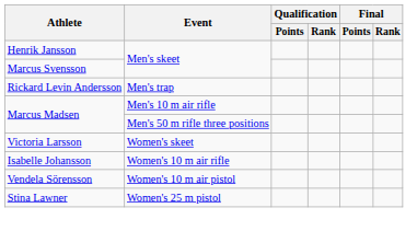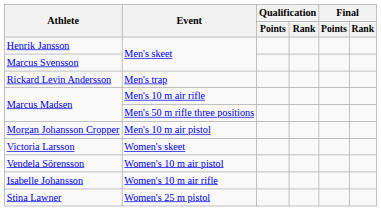 <table class="wikitable" style="font-size:90%">
 <tr>
 <th rowspan="2">Athlete</th>
 <th rowspan="2">Event</th>
 <th colspan=2>Qualification</th>
 <th colspan=2>Final</th>
 </tr>
 <tr style="font-size:95%">
 <th>Points</th>
 <th>Rank</th>
 <th>Points</th>
 <th>Rank</th>
 </tr>
 <tr align=center>
 <td align=left><a href='#'>Henrik Jansson</a></td>
 <td align=left rowspan=2><a href='#'>Men's skeet</a></td>
 <td></td>
 <td></td>
 <td></td>
 <td></td>
 </tr>
 <tr align=center>
 <td align=left><a href='#'>Marcus Svensson</a></td>
 <td></td>
 <td></td>
 <td></td>
 <td></td>
 </tr>
 <tr align=center>
 <td align=left><a href='#'>Rickard Levin Andersson</a></td>
 <td align=left><a href='#'>Men's trap</a></td>
 <td></td>
 <td></td>
 <td></td>
 <td></td>
 </tr>
 <tr align=center>
 <td align=left rowspan=2><a href='#'>Marcus Madsen</a></td>
 <td align=left><a href='#'>Men's 10 m air rifle</a></td>
 <td></td>
 <td></td>
 <td></td>
 <td></td>
 </tr>
 <tr align=center>
 <td align=left><a href='#'>Men's 50 m rifle three positions</a></td>
 <td></td>
 <td></td>
 <td></td>
 <td></td>
 </tr>
 <tr align=center>
+<td align=left><a href='#'>Morgan Johansson Cropper</a></td>
+<td align=left><a href='#'>Men's 10 m air pistol</a></td>
+<td></td>
+<td></td>
+<td></td>
+<td></td>
+</tr>
+<tr align=center>
 <td align=left><a href='#'>Victoria Larsson</a></td>
 <td align=left><a href='#'>Women's skeet</a></td>
+<td></td>
+<td></td>
+<td></td>
+<td></td>
+</tr>
+<tr align=center>
+<td align=left><a href='#'>Vendela Sörensson</a></td>
+<td align=left><a href='#'>Women's 10 m air pistol</a></td>
 <td></td>
 <td></td>
 <td></td>
 <td></td>
 </tr>
 <tr align=center>
 <td align=left><a href='#'>Isabelle Johansson</a></td>
 <td align=left><a href='#'>Women's 10 m air rifle</a></td>
 <td></td>
 <td></td>
 <td></td>
 <td></td>
 </tr>
 <tr align=center>
-<td align=left><a href='#'>Vendela Sörensson</a></td>
-<td align=left><a href='#'>Women's 10 m air pistol</a></td>
-<td></td>
-<td></td>
-<td></td>
-<td></td>
-</tr>
-<tr align=center>
 <td align=left><a href='#'>Stina Lawner</a></td>
 <td align=left><a href='#'>Women's 25 m pistol</a></td>
 <td></td>
 <td></td>
 <td></td>
 <td></td>
 </tr>
 </table>
